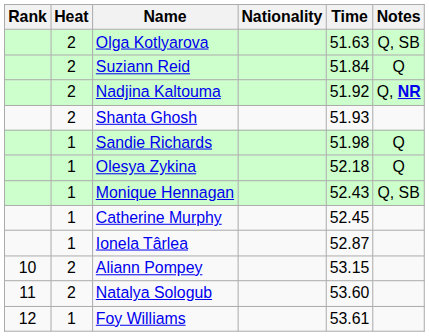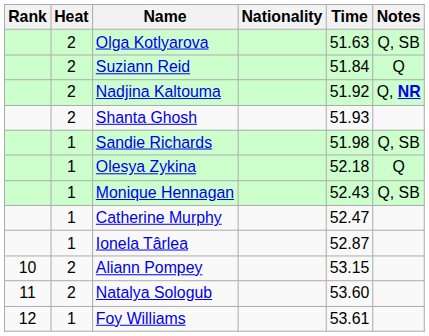 <table class="wikitable sortable" style="text-align:center">
 <tr>
 <th>Rank</th>
 <th>Heat</th>
 <th>Name</th>
 <th>Nationality</th>
 <th>Time</th>
 <th>Notes</th>
 </tr>
 <tr bgcolor=ccffcc>
 <td></td>
 <td>2</td>
 <td align="left"><a href='#'>Olga Kotlyarova</a></td>
 <td align=left></td>
 <td>51.63</td>
 <td>Q, SB</td>
 </tr>
 <tr bgcolor=ccffcc>
 <td></td>
 <td>2</td>
 <td align="left"><a href='#'>Suziann Reid</a></td>
 <td align=left></td>
 <td>51.84</td>
 <td>Q</td>
 </tr>
 <tr bgcolor=ccffcc>
 <td></td>
 <td>2</td>
 <td align="left"><a href='#'>Nadjina Kaltouma</a></td>
 <td align=left></td>
 <td>51.92</td>
 <td>Q, <strong><a href='#'>NR</a></strong></td>
 </tr>
 <tr>
 <td></td>
 <td>2</td>
 <td align="left"><a href='#'>Shanta Ghosh</a></td>
 <td align=left></td>
 <td>51.93</td>
 <td></td>
 </tr>
 <tr bgcolor=ccffcc>
 <td></td>
 <td>1</td>
 <td align="left"><a href='#'>Sandie Richards</a></td>
 <td align=left></td>
 <td>51.98</td>
-<td>Q</td>
+<td>Q, SB</td>
 </tr>
 <tr bgcolor=ccffcc>
 <td></td>
 <td>1</td>
 <td align="left"><a href='#'>Olesya Zykina</a></td>
 <td align=left></td>
 <td>52.18</td>
 <td>Q</td>
 </tr>
 <tr bgcolor=ccffcc>
 <td></td>
 <td>1</td>
 <td align="left"><a href='#'>Monique Hennagan</a></td>
 <td align=left></td>
 <td>52.43</td>
 <td>Q, SB</td>
 </tr>
 <tr>
 <td></td>
 <td>1</td>
 <td align="left"><a href='#'>Catherine Murphy</a></td>
 <td align=left></td>
-<td>52.45</td>
+<td>52.47</td>
 <td></td>
 </tr>
 <tr>
 <td></td>
 <td>1</td>
 <td align="left"><a href='#'>Ionela Târlea</a></td>
 <td align=left></td>
 <td>52.87</td>
 <td></td>
 </tr>
 <tr>
 <td>10</td>
 <td>2</td>
 <td align="left"><a href='#'>Aliann Pompey</a></td>
 <td align=left></td>
 <td>53.15</td>
 <td></td>
 </tr>
 <tr>
 <td>11</td>
 <td>2</td>
 <td align="left"><a href='#'>Natalya Sologub</a></td>
 <td align=left></td>
 <td>53.60</td>
 <td></td>
 </tr>
 <tr>
 <td>12</td>
 <td>1</td>
 <td align="left"><a href='#'>Foy Williams</a></td>
 <td align=left></td>
 <td>53.61</td>
 <td></td>
 </tr>
 </table>
